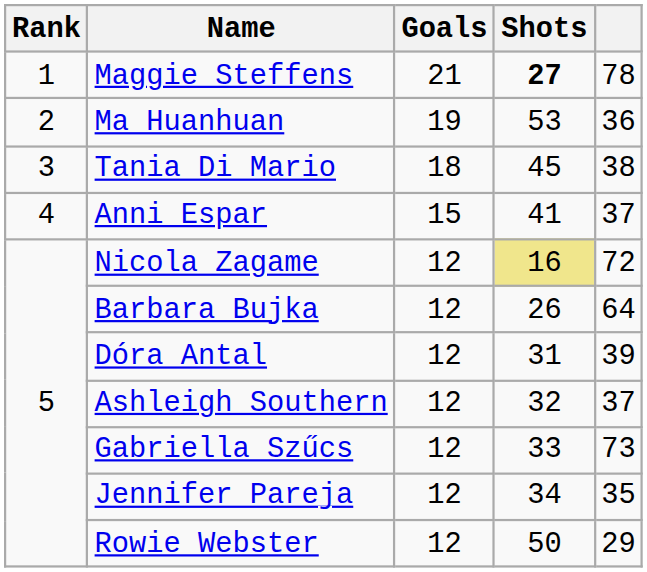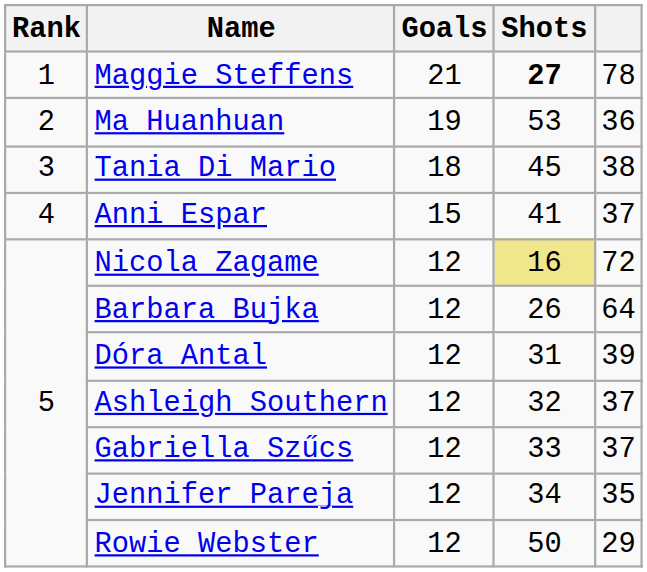 <table class="wikitable" style="text-align: center;">
 <tr>
 <th>Rank</th>
 <th>Name</th>
 <th>Goals</th>
 <th>Shots</th>
 <th></th>
 </tr>
 <tr>
 <td>1</td>
 <td align="left"> <a href='#'>Maggie Steffens</a></td>
 <td>21</td>
 <td><strong>27</strong></td>
 <td>78</td>
 </tr>
 <tr>
 <td>2</td>
 <td align="left"> <a href='#'>Ma Huanhuan</a></td>
 <td>19</td>
 <td>53</td>
 <td>36</td>
 </tr>
 <tr>
 <td>3</td>
 <td align="left"> <a href='#'>Tania Di Mario</a></td>
 <td>18</td>
 <td>45</td>
 <td>38</td>
 </tr>
 <tr>
 <td>4</td>
 <td align="left"> <a href='#'>Anni Espar</a></td>
 <td>15</td>
 <td>41</td>
 <td>37</td>
 </tr>
 <tr>
 <td rowspan=7>5</td>
 <td align="left"> <a href='#'>Nicola Zagame</a></td>
 <td>12</td>
 <td style="background: khaki;">16</td>
 <td>72</td>
 </tr>
 <tr>
 <td align="left"> <a href='#'>Barbara Bujka</a></td>
 <td>12</td>
 <td>26</td>
 <td>64</td>
 </tr>
 <tr>
 <td align="left"> <a href='#'>Dóra Antal</a></td>
 <td>12</td>
 <td>31</td>
 <td>39</td>
 </tr>
 <tr>
 <td align="left"> <a href='#'>Ashleigh Southern</a></td>
 <td>12</td>
 <td>32</td>
 <td>37</td>
 </tr>
 <tr>
 <td align="left"> <a href='#'>Gabriella Szűcs</a></td>
 <td>12</td>
 <td>33</td>
-<td>73</td>
+<td>37</td>
 </tr>
 <tr>
 <td align="left"> <a href='#'>Jennifer Pareja</a></td>
 <td>12</td>
 <td>34</td>
 <td>35</td>
 </tr>
 <tr>
 <td align="left"> <a href='#'>Rowie Webster</a></td>
 <td>12</td>
 <td>50</td>
 <td>29</td>
 </tr>
 </table>
